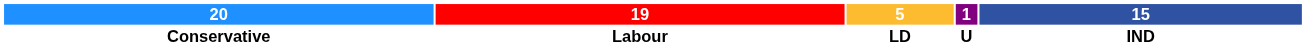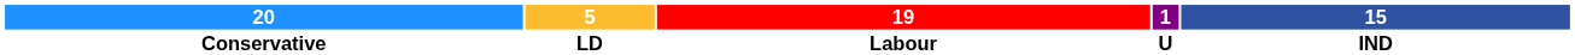 <table style="width:100%; text-align:center;">
 <tr style="color:white;">
 <td style="background:dodgerblue; width:33.3%;"><strong>20</strong></td>
+<td style="background:#FDBB30; width:8.3%;"><strong>5</strong></td>
 <td style="background:red; width:31.7%;"><strong>19</strong></td>
-<td style="background:#FDBB30; width:8.3%;"><strong>5</strong></td>
 <td style="background:purple; width:1.7%;"><strong>1</strong></td>
 <td style="background:#2F52A3; width:25.0%;"><strong>15</strong></td>
 </tr>
 <tr>
 <td><span><strong>Conservative</strong></span></td>
+<td><span><strong>LD</strong></span></td>
 <td><span><strong>Labour</strong></span></td>
-<td><span><strong>LD</strong></span></td>
 <td><span><strong>U</strong></span></td>
 <td><span><strong>IND</strong></span></td>
 </tr>
 </table>
